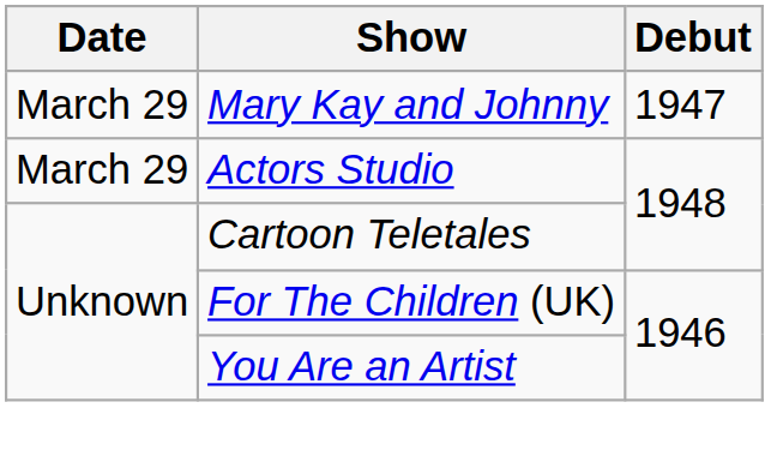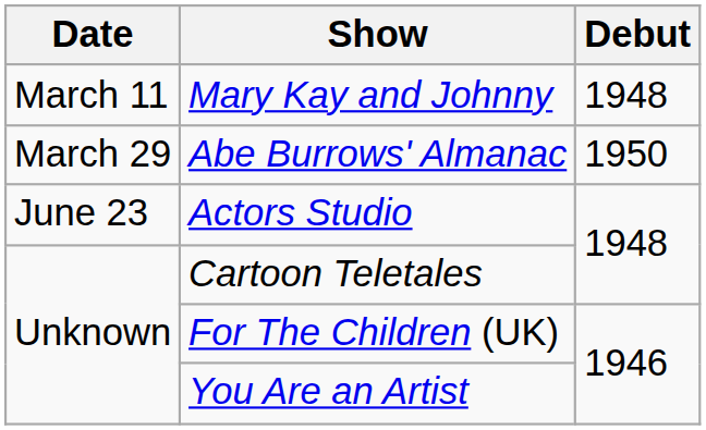 <table class="wikitable">
 <tr>
 <th>Date</th>
 <th>Show</th>
 <th>Debut</th>
 </tr>
 <tr>
-<td>March 29</td>
+<td>March 11</td>
 <td><em><a href='#'>Mary Kay and Johnny</a></em></td>
-<td>1947</td>
+<td>1948</td>
 </tr>
 <tr>
 <td>March 29</td>
+<td><em><a href='#'>Abe Burrows' Almanac</a></em></td>
+<td>1950</td>
+</tr>
+<tr>
+<td>June 23</td>
 <td><em><a href='#'>Actors Studio</a></em></td>
 <td rowspan="2">1948</td>
 </tr>
 <tr>
 <td rowspan="3">Unknown</td>
 <td><em>Cartoon Teletales</em></td>
 </tr>
 <tr>
 <td><em><a href='#'>For The Children</a></em> (UK)</td>
 <td rowspan="2">1946</td>
 </tr>
 <tr>
 <td><em><a href='#'>You Are an Artist</a></em></td>
 </tr>
 </table>
